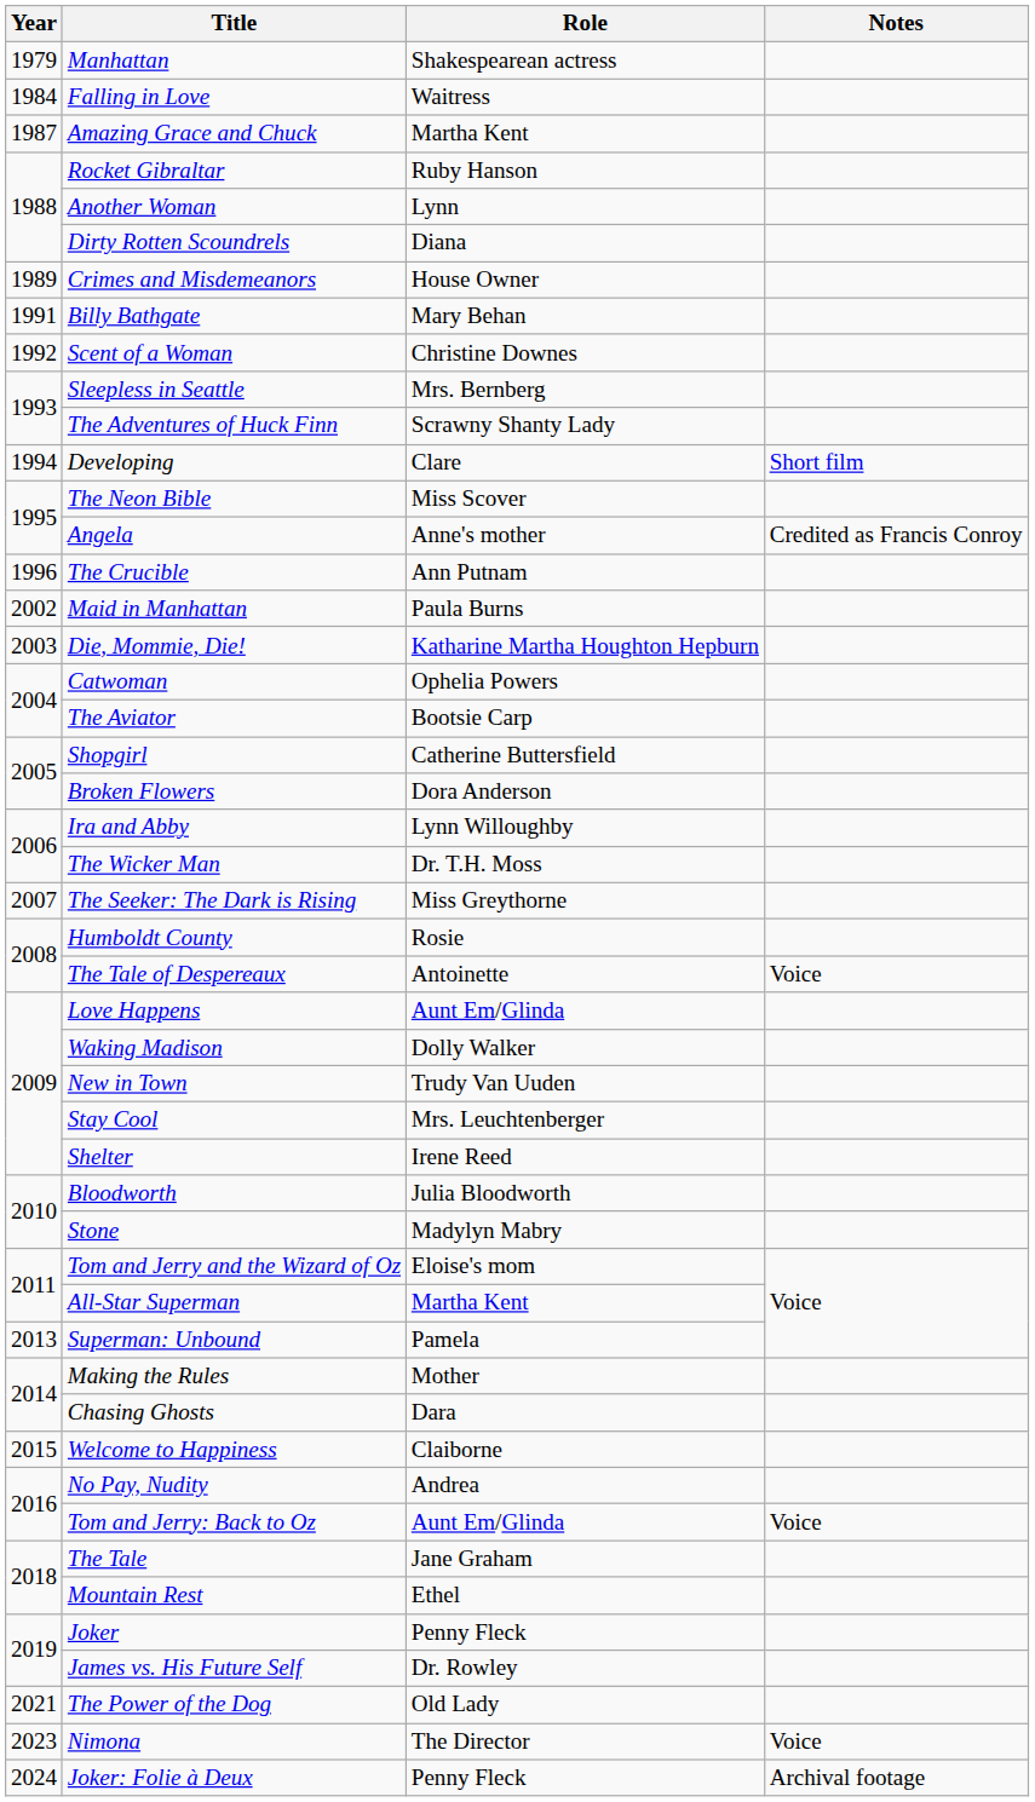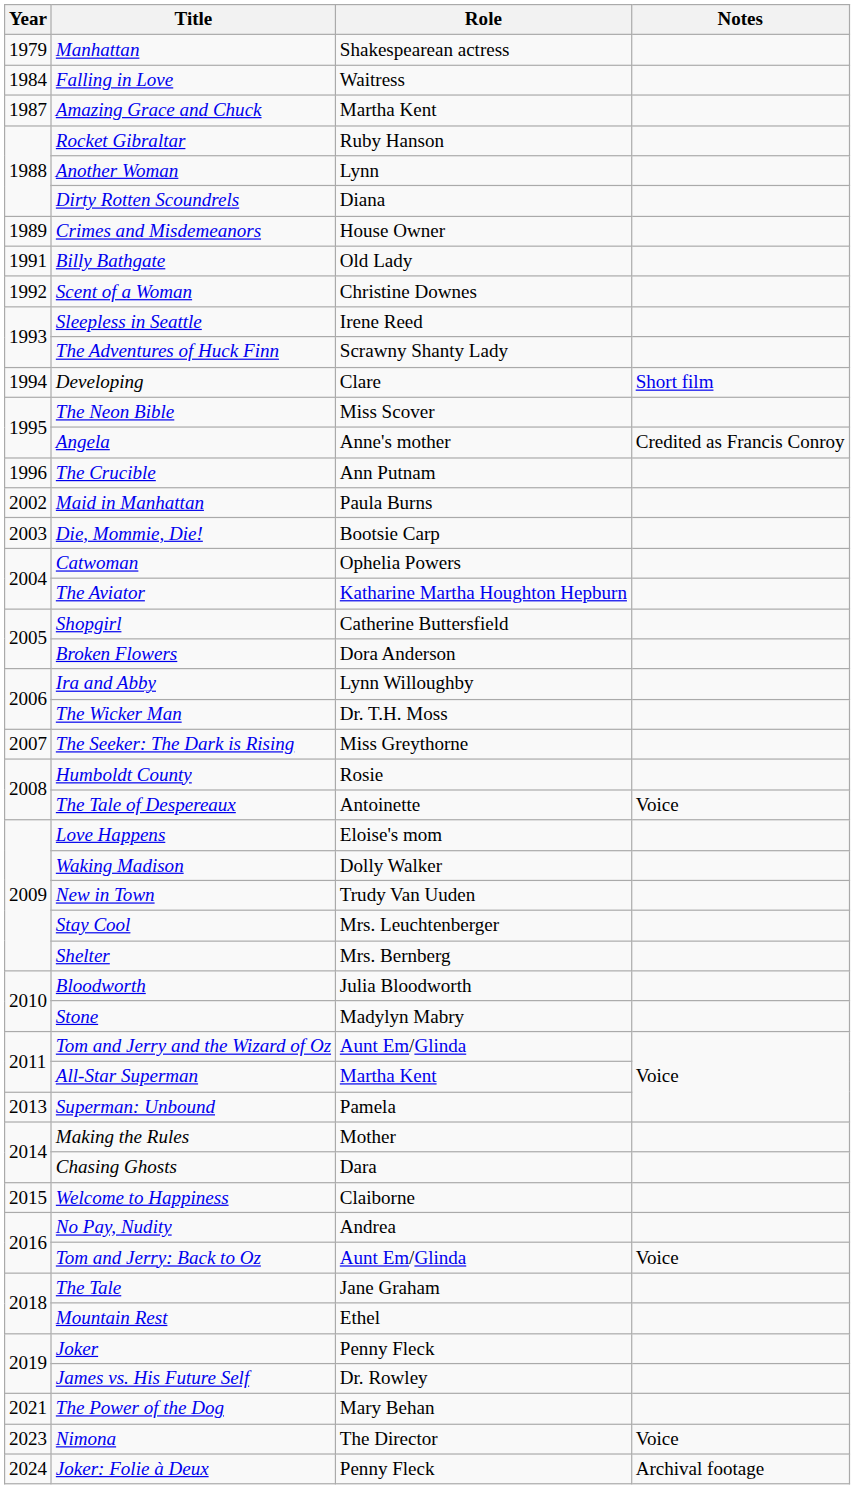 <table class="wikitable sortable">
 <tr>
 <th>Year</th>
 <th>Title</th>
 <th>Role</th>
 <th class="unsortable">Notes</th>
 </tr>
 <tr>
 <td>1979</td>
 <td><em><a href='#'>Manhattan</a></em></td>
 <td>Shakespearean actress</td>
 <td></td>
 </tr>
 <tr>
 <td>1984</td>
 <td><em><a href='#'>Falling in Love</a></em></td>
 <td>Waitress</td>
 <td></td>
 </tr>
 <tr>
 <td>1987</td>
 <td><em><a href='#'>Amazing Grace and Chuck</a></em></td>
 <td>Martha Kent</td>
 <td></td>
 </tr>
 <tr>
 <td rowspan="3">1988</td>
 <td><em><a href='#'>Rocket Gibraltar</a></em></td>
 <td>Ruby Hanson</td>
 <td></td>
 </tr>
 <tr>
 <td><em><a href='#'>Another Woman</a></em></td>
 <td>Lynn</td>
 <td></td>
 </tr>
 <tr>
 <td><em><a href='#'>Dirty Rotten Scoundrels</a></em></td>
 <td>Diana</td>
 <td></td>
 </tr>
 <tr>
 <td>1989</td>
 <td><em><a href='#'>Crimes and Misdemeanors</a></em></td>
 <td>House Owner</td>
 <td></td>
 </tr>
 <tr>
 <td>1991</td>
 <td><em><a href='#'>Billy Bathgate</a></em></td>
-<td>Mary Behan</td>
+<td>Old Lady</td>
 <td></td>
 </tr>
 <tr>
 <td>1992</td>
 <td><em><a href='#'>Scent of a Woman</a></em></td>
 <td>Christine Downes</td>
 <td></td>
 </tr>
 <tr>
 <td rowspan="2">1993</td>
 <td><em><a href='#'>Sleepless in Seattle</a></em></td>
-<td>Mrs. Bernberg</td>
+<td>Irene Reed</td>
 <td></td>
 </tr>
 <tr>
 <td><em><a href='#'>The Adventures of Huck Finn</a></em></td>
 <td>Scrawny Shanty Lady</td>
 <td></td>
 </tr>
 <tr>
 <td>1994</td>
 <td><em>Developing</em></td>
 <td>Clare</td>
 <td><a href='#'>Short film</a></td>
 </tr>
 <tr>
 <td rowspan="2">1995</td>
 <td><em><a href='#'>The Neon Bible</a></em></td>
 <td>Miss Scover</td>
 <td></td>
 </tr>
 <tr>
 <td><em><a href='#'>Angela</a></em></td>
 <td>Anne's mother</td>
 <td>Credited as Francis Conroy</td>
 </tr>
 <tr>
 <td>1996</td>
 <td><em><a href='#'>The Crucible</a></em></td>
 <td>Ann Putnam</td>
 <td></td>
 </tr>
 <tr>
 <td>2002</td>
 <td><em><a href='#'>Maid in Manhattan</a></em></td>
 <td>Paula Burns</td>
 <td></td>
 </tr>
 <tr>
 <td>2003</td>
 <td><em><a href='#'>Die, Mommie, Die!</a></em></td>
-<td><a href='#'>Katharine Martha Houghton Hepburn</a></td>
+<td>Bootsie Carp</td>
 <td></td>
 </tr>
 <tr>
 <td rowspan="2">2004</td>
 <td><em><a href='#'>Catwoman</a></em></td>
 <td>Ophelia Powers</td>
 <td></td>
 </tr>
 <tr>
 <td><em><a href='#'>The Aviator</a></em></td>
-<td>Bootsie Carp</td>
+<td><a href='#'>Katharine Martha Houghton Hepburn</a></td>
 <td></td>
 </tr>
 <tr>
 <td rowspan="2">2005</td>
 <td><em><a href='#'>Shopgirl</a></em></td>
 <td>Catherine Buttersfield</td>
 <td></td>
 </tr>
 <tr>
 <td><em><a href='#'>Broken Flowers</a></em></td>
 <td>Dora Anderson</td>
 <td></td>
 </tr>
 <tr>
 <td rowspan="2">2006</td>
 <td><em><a href='#'>Ira and Abby</a></em></td>
 <td>Lynn Willoughby</td>
 <td></td>
 </tr>
 <tr>
 <td><em><a href='#'>The Wicker Man</a></em></td>
 <td>Dr. T.H. Moss</td>
 <td></td>
 </tr>
 <tr>
 <td>2007</td>
 <td><em><a href='#'>The Seeker: The Dark is Rising</a></em></td>
 <td>Miss Greythorne</td>
 <td></td>
 </tr>
 <tr>
 <td rowspan="2">2008</td>
 <td><em><a href='#'>Humboldt County</a></em></td>
 <td>Rosie</td>
 <td></td>
 </tr>
 <tr>
 <td><em><a href='#'>The Tale of Despereaux</a></em></td>
 <td>Antoinette</td>
 <td>Voice</td>
 </tr>
 <tr>
 <td rowspan="5">2009</td>
 <td><em><a href='#'>Love Happens</a></em></td>
-<td><a href='#'>Aunt Em</a>/<a href='#'>Glinda</a></td>
+<td>Eloise's mom</td>
 <td></td>
 </tr>
 <tr>
 <td><em><a href='#'>Waking Madison</a></em></td>
 <td>Dolly Walker</td>
 <td></td>
 </tr>
 <tr>
 <td><em><a href='#'>New in Town</a></em></td>
 <td>Trudy Van Uuden</td>
 <td></td>
 </tr>
 <tr>
 <td><em><a href='#'>Stay Cool</a></em></td>
 <td>Mrs. Leuchtenberger</td>
 <td></td>
 </tr>
 <tr>
 <td><em><a href='#'>Shelter</a></em></td>
-<td>Irene Reed</td>
+<td>Mrs. Bernberg</td>
 <td></td>
 </tr>
 <tr>
 <td rowspan="2">2010</td>
 <td><em><a href='#'>Bloodworth</a></em></td>
 <td>Julia Bloodworth</td>
 <td></td>
 </tr>
 <tr>
 <td><em><a href='#'>Stone</a></em></td>
 <td>Madylyn Mabry</td>
 <td></td>
 </tr>
 <tr>
 <td rowspan="2">2011</td>
 <td><em><a href='#'>Tom and Jerry and the Wizard of Oz</a></em></td>
-<td>Eloise's mom</td>
+<td><a href='#'>Aunt Em</a>/<a href='#'>Glinda</a></td>
 <td rowspan="3">Voice</td>
 </tr>
 <tr>
 <td><em><a href='#'>All-Star Superman</a></em></td>
 <td><a href='#'>Martha Kent</a></td>
 </tr>
 <tr>
 <td>2013</td>
 <td><em><a href='#'>Superman: Unbound</a></em></td>
 <td>Pamela</td>
 </tr>
 <tr>
 <td rowspan="2">2014</td>
 <td><em>Making the Rules</em></td>
 <td>Mother</td>
 <td></td>
 </tr>
 <tr>
 <td><em>Chasing Ghosts</em></td>
 <td>Dara</td>
 <td></td>
 </tr>
 <tr>
 <td>2015</td>
 <td><em><a href='#'>Welcome to Happiness</a></em></td>
 <td>Claiborne</td>
 <td></td>
 </tr>
 <tr>
 <td rowspan="2">2016</td>
 <td><em><a href='#'>No Pay, Nudity</a></em></td>
 <td>Andrea</td>
 <td></td>
 </tr>
 <tr>
 <td><em><a href='#'>Tom and Jerry: Back to Oz</a></em></td>
 <td><a href='#'>Aunt Em</a>/<a href='#'>Glinda</a></td>
 <td>Voice</td>
 </tr>
 <tr>
 <td rowspan="2">2018</td>
 <td><em><a href='#'>The Tale</a></em></td>
 <td>Jane Graham</td>
 <td></td>
 </tr>
 <tr>
 <td><em><a href='#'>Mountain Rest</a></em></td>
 <td>Ethel</td>
 <td></td>
 </tr>
 <tr>
 <td rowspan="2">2019</td>
 <td><em><a href='#'>Joker</a></em></td>
 <td>Penny Fleck</td>
 <td></td>
 </tr>
 <tr>
 <td><em><a href='#'>James vs. His Future Self</a></em></td>
 <td>Dr. Rowley</td>
 <td></td>
 </tr>
 <tr>
 <td>2021</td>
 <td><em><a href='#'>The Power of the Dog</a></em></td>
-<td>Old Lady</td>
+<td>Mary Behan</td>
 <td></td>
 </tr>
 <tr>
 <td>2023</td>
 <td><em><a href='#'>Nimona</a></em></td>
 <td>The Director</td>
 <td>Voice</td>
 </tr>
 <tr>
 <td>2024</td>
 <td><em><a href='#'>Joker: Folie à Deux</a></em></td>
 <td>Penny Fleck</td>
 <td>Archival footage</td>
 </tr>
 </table>
